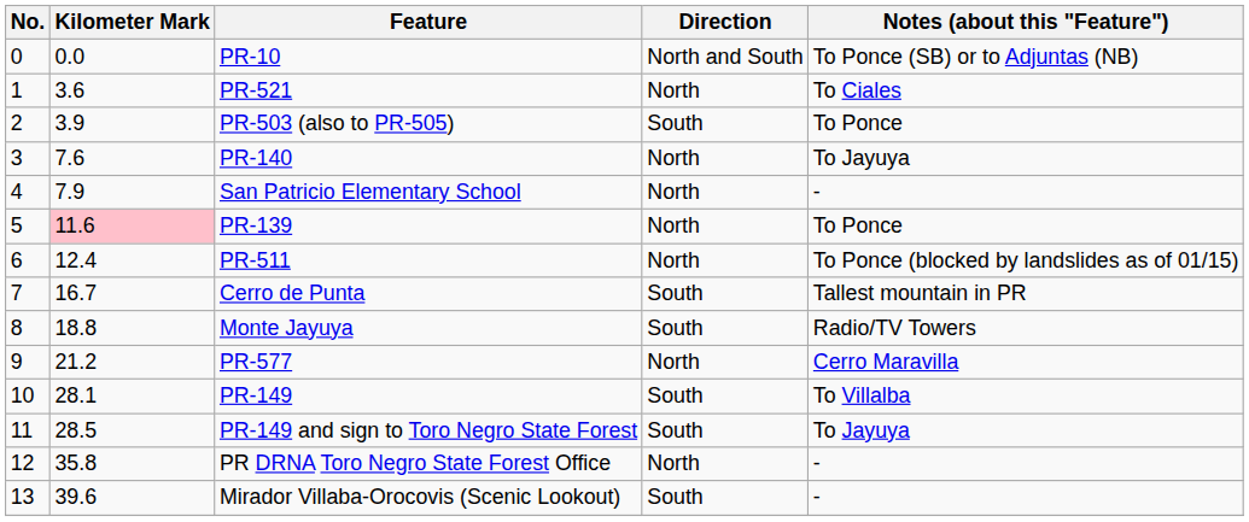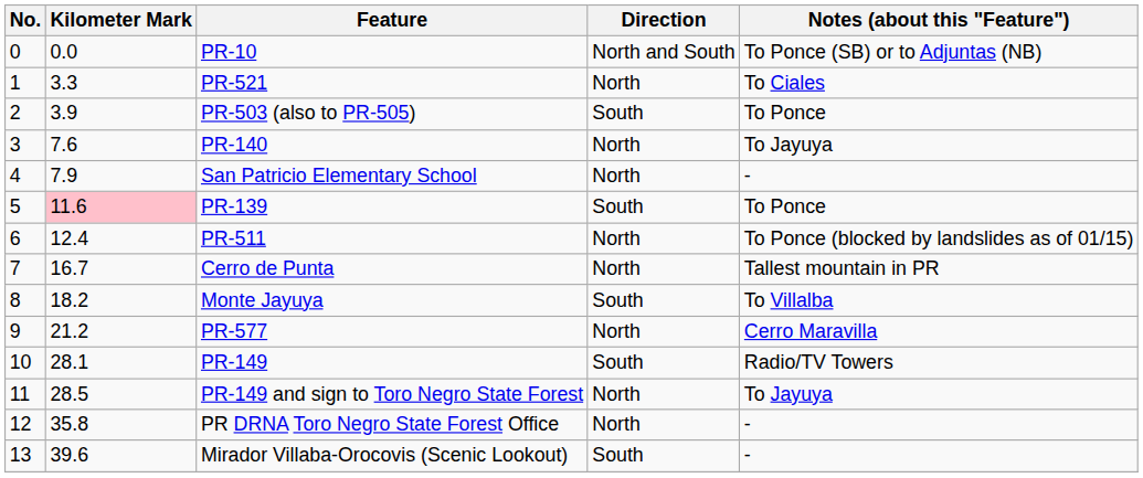 <table class="wikitable sortable">
 <tr>
 <th>No.</th>
 <th>Kilometer Mark</th>
 <th>Feature</th>
 <th>Direction</th>
 <th>Notes (about this "Feature")</th>
 </tr>
 <tr>
 <td>0</td>
 <td>0.0</td>
 <td><a href='#'>PR-10</a></td>
 <td>North and South</td>
 <td>To Ponce (SB) or to <a href='#'>Adjuntas</a> (NB)</td>
 </tr>
 <tr>
 <td>1</td>
-<td>3.6</td>
+<td>3.3</td>
 <td><a href='#'>PR-521</a></td>
 <td>North</td>
 <td>To <a href='#'>Ciales</a></td>
 </tr>
 <tr>
 <td>2</td>
 <td>3.9</td>
 <td><a href='#'>PR-503</a> (also to <a href='#'>PR-505</a>)</td>
 <td>South</td>
 <td>To Ponce</td>
 </tr>
 <tr>
 <td>3</td>
 <td>7.6</td>
 <td><a href='#'>PR-140</a></td>
 <td>North</td>
 <td>To Jayuya</td>
 </tr>
 <tr>
 <td>4</td>
 <td>7.9</td>
 <td><a href='#'>San Patricio Elementary School</a></td>
 <td>North</td>
 <td>-</td>
 </tr>
 <tr>
 <td>5</td>
 <td style="background: pink;">11.6</td>
 <td><a href='#'>PR-139</a></td>
-<td>North</td>
+<td>South</td>
 <td>To Ponce</td>
 </tr>
 <tr>
 <td>6</td>
 <td>12.4</td>
 <td><a href='#'>PR-511</a></td>
 <td>North</td>
 <td>To Ponce (blocked by landslides as of 01/15)</td>
 </tr>
 <tr>
 <td>7</td>
 <td>16.7</td>
 <td><a href='#'>Cerro de Punta</a></td>
-<td>South</td>
+<td>North</td>
 <td>Tallest mountain in PR</td>
 </tr>
 <tr>
 <td>8</td>
-<td>18.8</td>
+<td>18.2</td>
 <td><a href='#'>Monte Jayuya</a></td>
 <td>South</td>
-<td>Radio/TV Towers</td>
+<td>To <a href='#'>Villalba</a></td>
 </tr>
 <tr>
 <td>9</td>
 <td>21.2</td>
 <td><a href='#'>PR-577</a></td>
 <td>North</td>
 <td><a href='#'>Cerro Maravilla</a></td>
 </tr>
 <tr>
 <td>10</td>
 <td>28.1</td>
 <td><a href='#'>PR-149</a></td>
 <td>South</td>
-<td>To <a href='#'>Villalba</a></td>
+<td>Radio/TV Towers</td>
 </tr>
 <tr>
 <td>11</td>
 <td>28.5</td>
 <td><a href='#'>PR-149</a> and sign to <a href='#'>Toro Negro State Forest</a></td>
-<td>South</td>
+<td>North</td>
 <td>To <a href='#'>Jayuya</a></td>
 </tr>
 <tr>
 <td>12</td>
 <td>35.8</td>
 <td>PR <a href='#'>DRNA</a> <a href='#'>Toro Negro State Forest</a> Office</td>
 <td>North</td>
 <td>-</td>
 </tr>
 <tr>
 <td>13</td>
 <td>39.6</td>
 <td>Mirador Villaba-Orocovis (Scenic Lookout)</td>
 <td>South</td>
 <td>-</td>
 </tr>
 <tr>
 </tr>
 </table>
